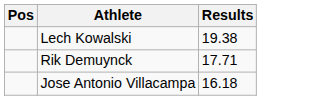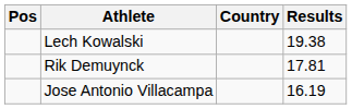 <table class="wikitable">
 <tr>
 <th>Pos</th>
 <th>Athlete</th>
+<th>Country</th>
 <th>Results</th>
 </tr>
 <tr>
 <td align="center"></td>
 <td>Lech Kowalski</td>
+<td></td>
 <td>19.38</td>
 </tr>
 <tr>
 <td align="center"></td>
 <td>Rik Demuynck</td>
-<td>17.71</td>
+<td></td>
+<td>17.81</td>
 </tr>
 <tr>
 <td align="center"></td>
 <td>Jose Antonio Villacampa</td>
-<td>16.18</td>
+<td></td>
+<td>16.19</td>
 </tr>
 </table>
